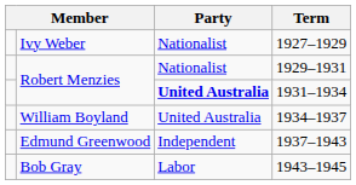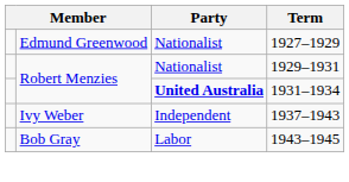 <table class="wikitable">
 <tr>
 <th colspan="2">Member</th>
 <th>Party</th>
 <th>Term</th>
 </tr>
 <tr>
 <td> </td>
-<td><a href='#'>Ivy Weber</a></td>
+<td><a href='#'>Edmund Greenwood</a></td>
 <td><a href='#'>Nationalist</a></td>
 <td>1927–1929</td>
 </tr>
 <tr>
 <td> </td>
 <td rowspan="2"><a href='#'>Robert Menzies</a></td>
 <td><a href='#'>Nationalist</a></td>
 <td>1929–1931</td>
 </tr>
 <tr>
 <td> </td>
 <td><strong><a href='#'>United Australia</a></strong></td>
 <td>1931–1934</td>
 </tr>
 <tr>
 <td> </td>
-<td><a href='#'>William Boyland</a></td>
-<td><a href='#'>United Australia</a></td>
-<td>1934–1937</td>
-</tr>
-<tr>
-<td> </td>
-<td><a href='#'>Edmund Greenwood</a></td>
+<td><a href='#'>Ivy Weber</a></td>
 <td><a href='#'>Independent</a></td>
 <td>1937–1943</td>
 </tr>
 <tr>
 <td> </td>
 <td><a href='#'>Bob Gray</a></td>
 <td><a href='#'>Labor</a></td>
 <td>1943–1945</td>
 </tr>
 </table>
